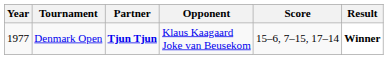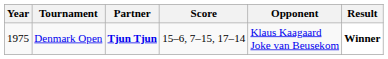 <table class="sortable wikitable" style="font-size: 90%;">
 <tr>
 <th>Year</th>
 <th>Tournament</th>
 <th>Partner</th>
+<th>Score</th>
 <th>Opponent</th>
-<th>Score</th>
 <th>Result</th>
 </tr>
 <tr>
-<td align="center">1977</td>
+<td align="center">1975</td>
 <td align="left"><a href='#'>Denmark Open</a></td>
 <td align="left"><strong> <a href='#'>Tjun Tjun</a></strong></td>
+<td align="left">15–6, 7–15, 17–14</td>
 <td align="left"> <a href='#'>Klaus Kaagaard</a><br> <a href='#'>Joke van Beusekom</a></td>
-<td align="left">15–6, 7–15, 17–14</td>
 <td style="text-align:left; background:white"> <strong>Winner</strong></td>
 </tr>
 </table>
